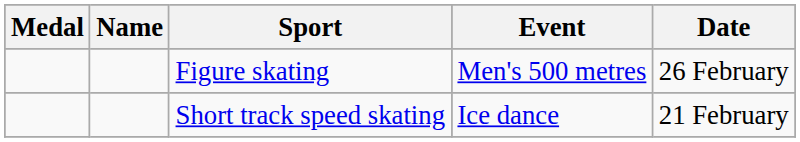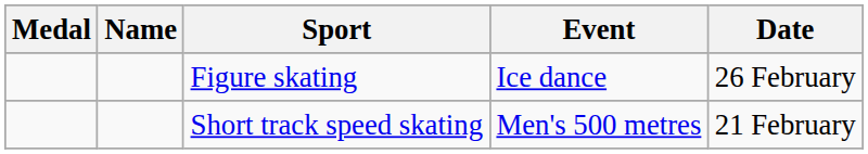 <table class="wikitable sortable" style="font-size:95%">
 <tr>
 <th>Medal</th>
 <th>Name</th>
 <th>Sport</th>
 <th>Event</th>
 <th>Date</th>
 </tr>
 <tr>
 <td></td>
 <td> <br> </td>
 <td><a href='#'>Figure skating</a></td>
-<td><a href='#'>Men's 500 metres</a></td>
+<td><a href='#'>Ice dance</a></td>
 <td>26 February</td>
 </tr>
 <tr>
 <td></td>
 <td></td>
 <td><a href='#'>Short track speed skating</a></td>
-<td><a href='#'>Ice dance</a></td>
+<td><a href='#'>Men's 500 metres</a></td>
 <td>21 February</td>
 </tr>
 </table>
